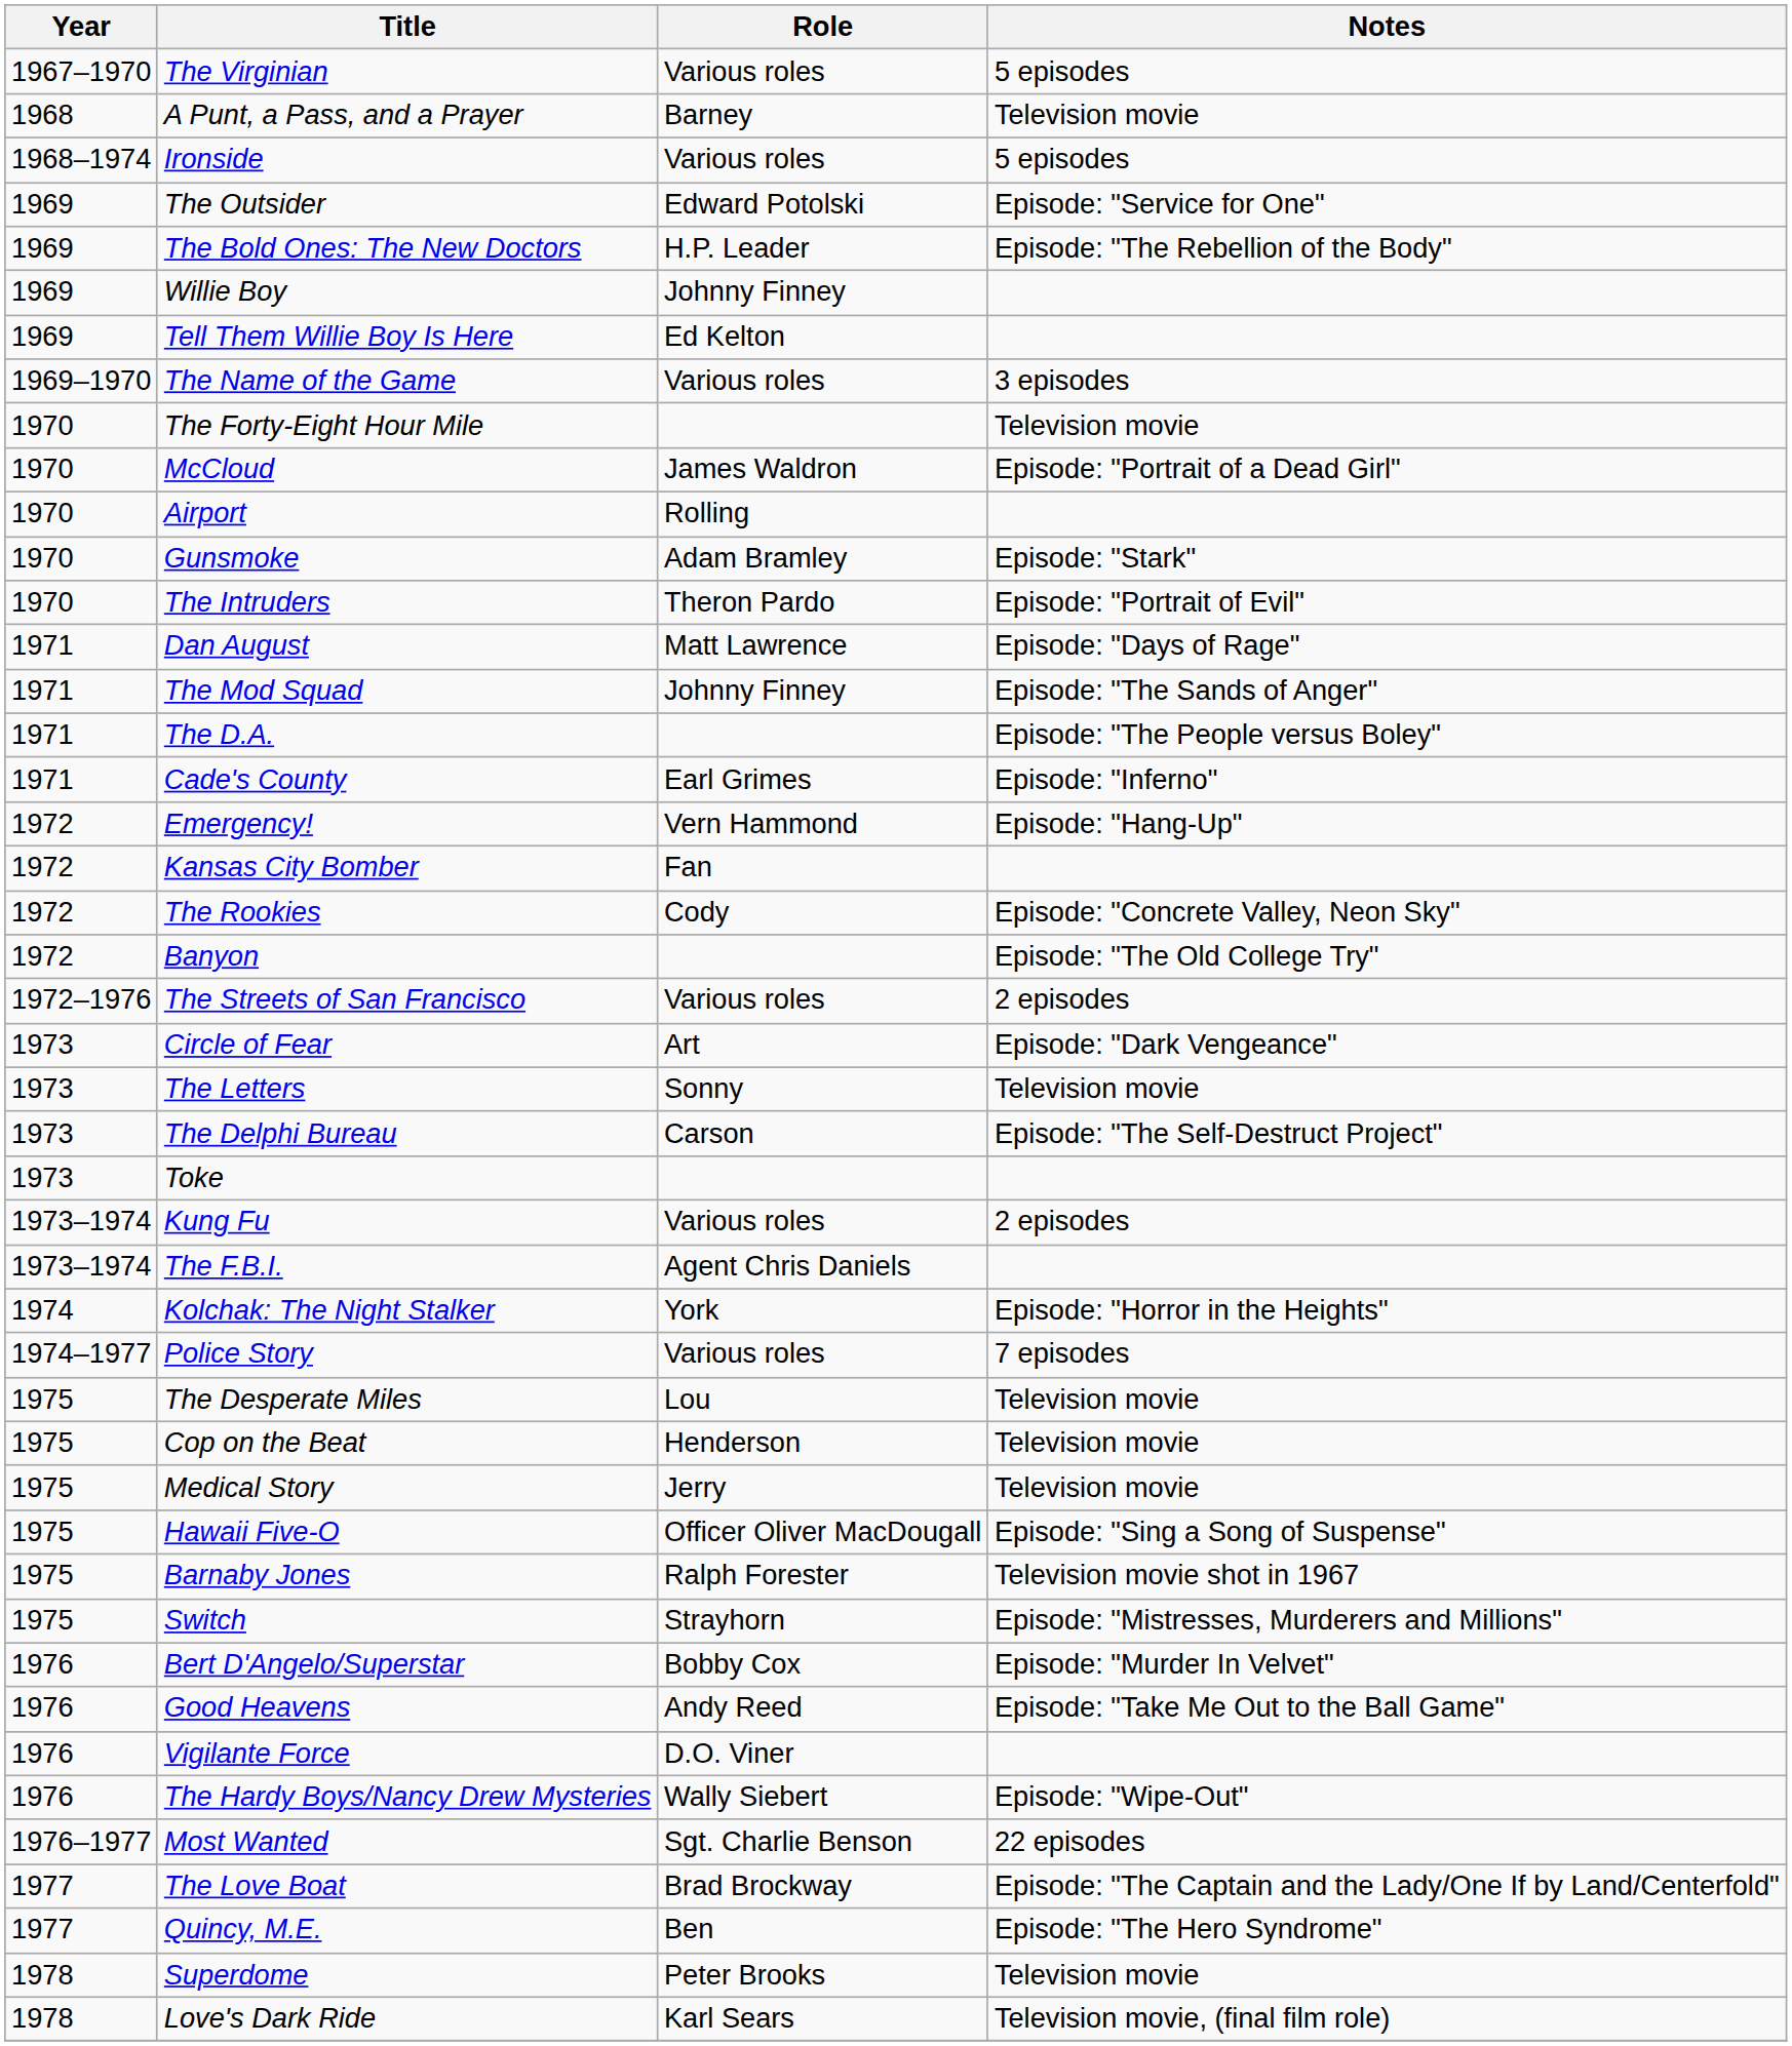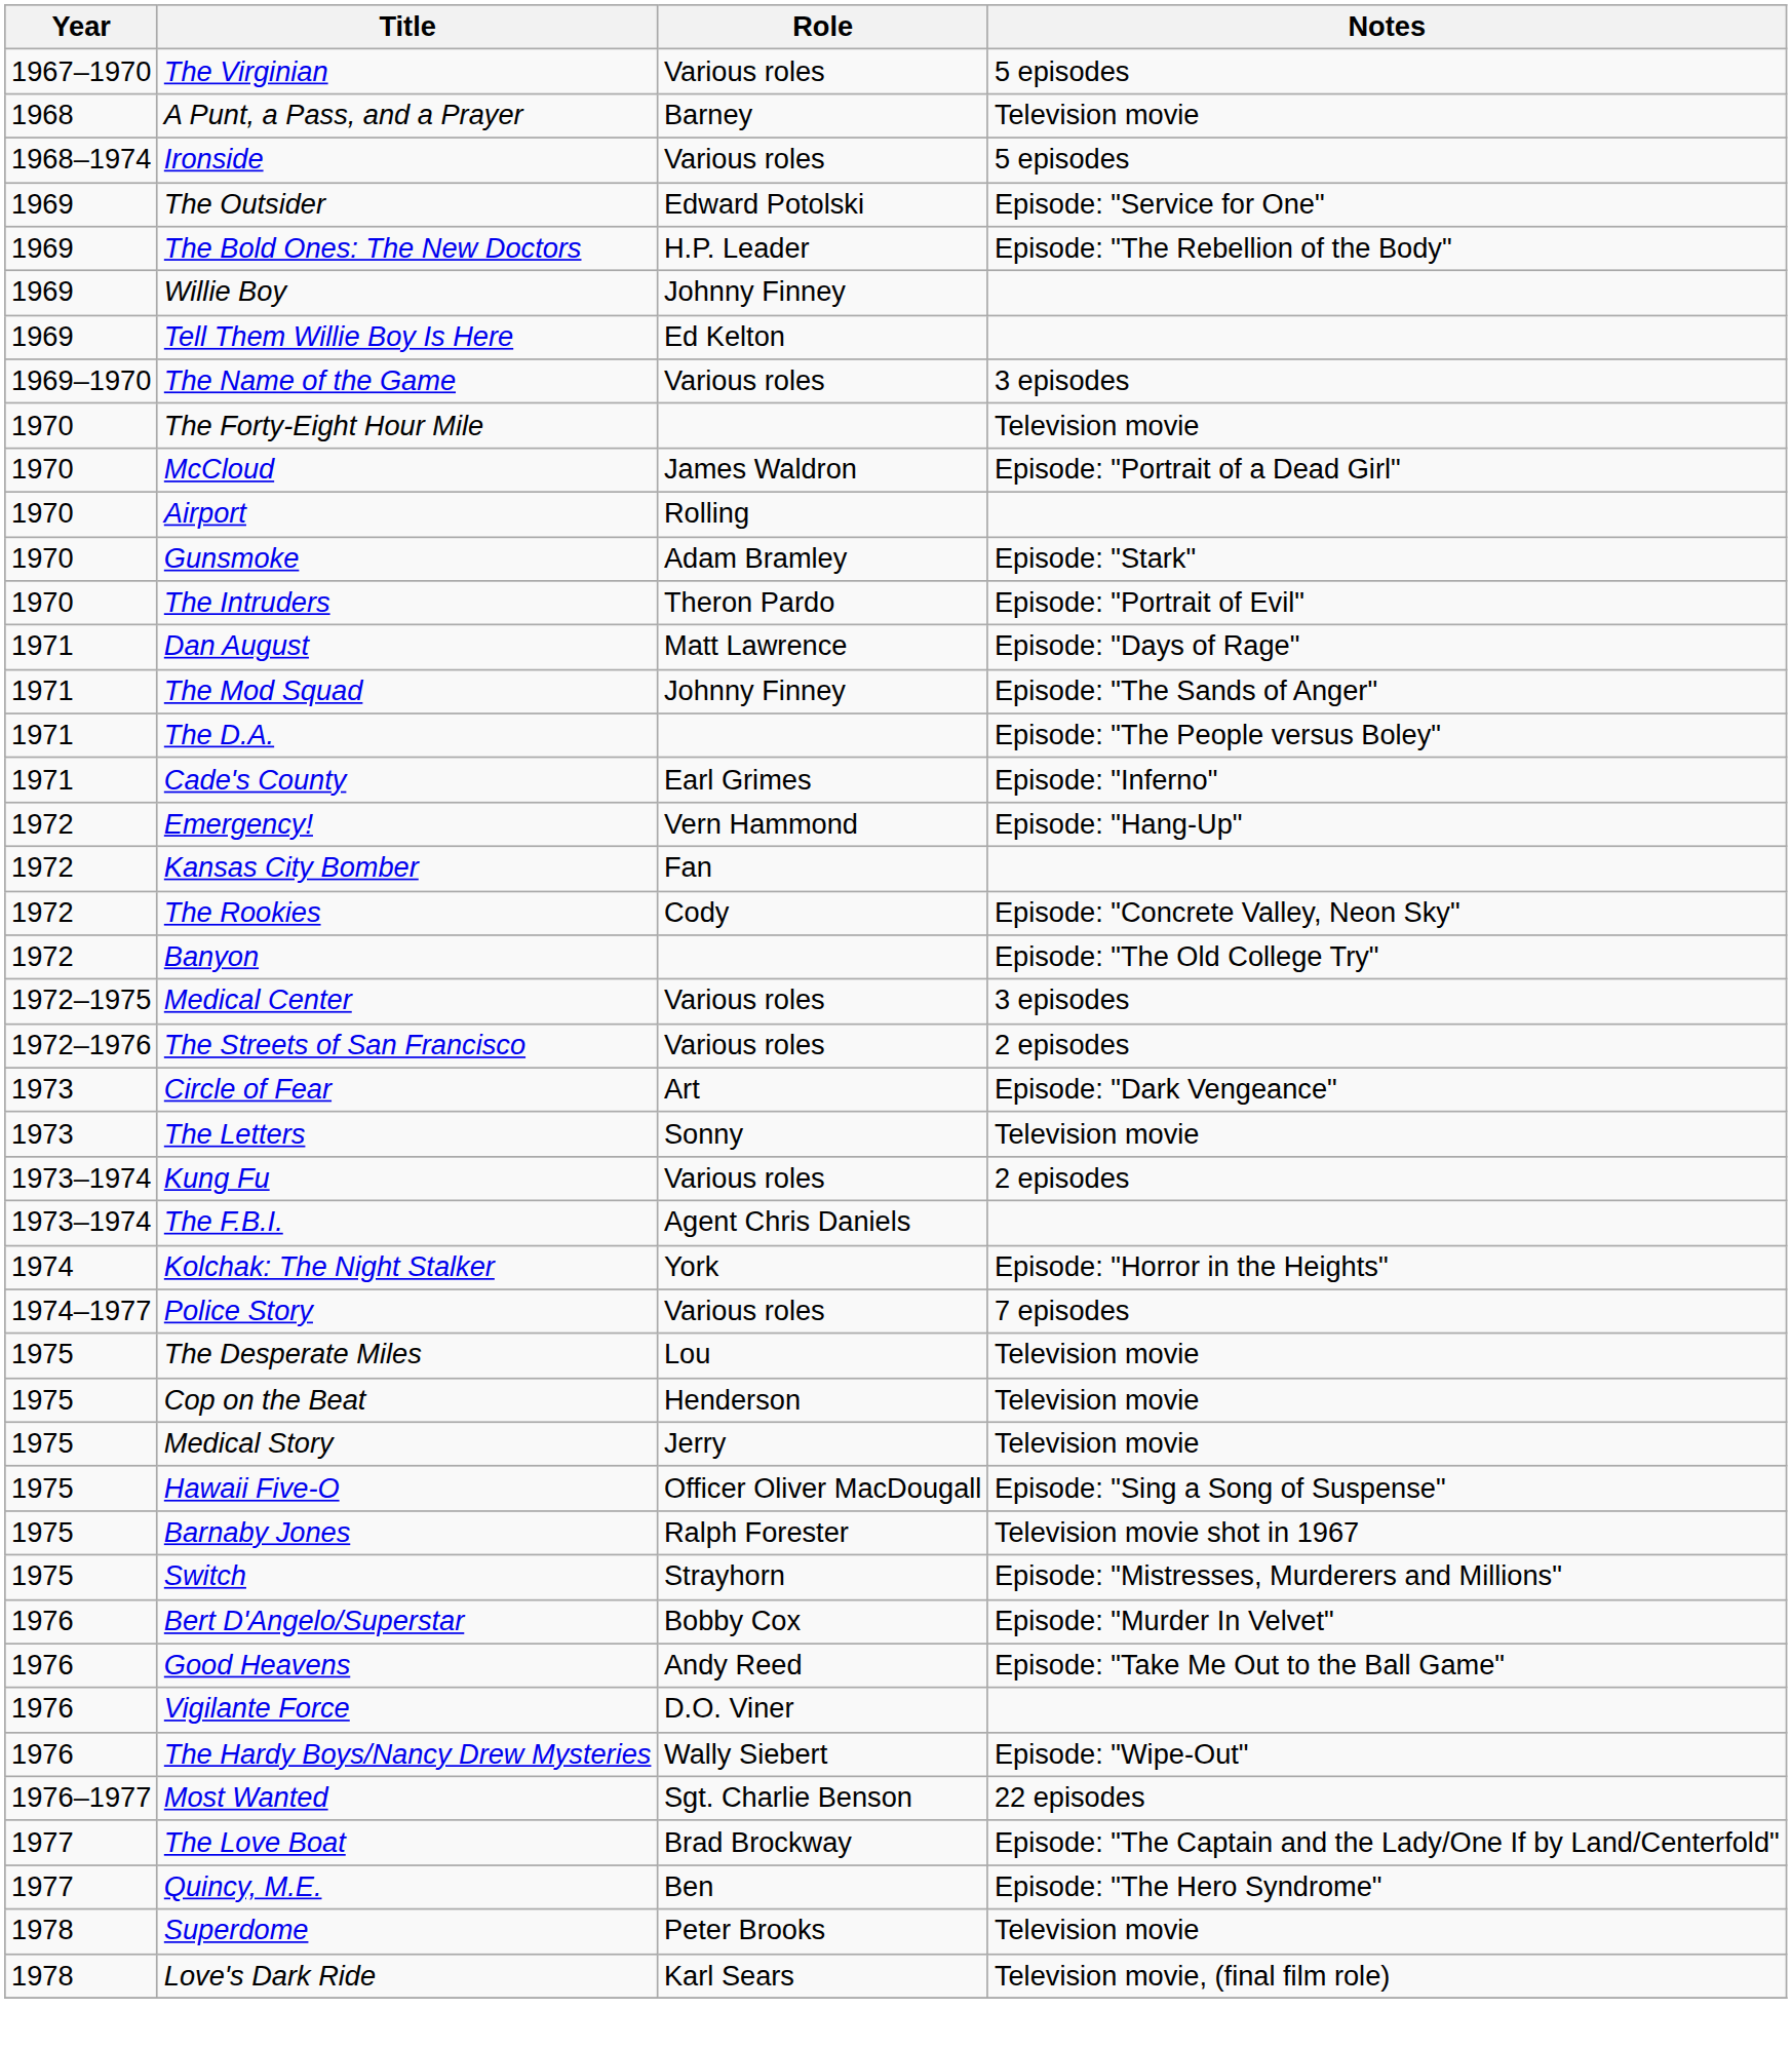 <table class="wikitable sortable">
 <tr>
 <th>Year</th>
 <th>Title</th>
 <th>Role</th>
 <th class="unsortable">Notes</th>
 </tr>
 <tr>
 <td>1967–1970</td>
 <td><em><a href='#'>The Virginian</a></em></td>
 <td>Various roles</td>
 <td>5 episodes</td>
 </tr>
 <tr>
 <td>1968</td>
 <td><em>A Punt, a Pass, and a Prayer</em></td>
 <td>Barney</td>
 <td>Television movie</td>
 </tr>
 <tr>
 <td>1968–1974</td>
 <td><em><a href='#'>Ironside</a></em></td>
 <td>Various roles</td>
 <td>5 episodes</td>
 </tr>
 <tr>
 <td>1969</td>
 <td><em>The Outsider</em></td>
 <td>Edward Potolski</td>
 <td>Episode: "Service for One"</td>
 </tr>
 <tr>
 <td>1969</td>
 <td><em><a href='#'>The Bold Ones: The New Doctors</a></em></td>
 <td>H.P. Leader</td>
 <td>Episode: "The Rebellion of the Body"</td>
 </tr>
 <tr>
 <td>1969</td>
 <td><em>Willie Boy</em></td>
 <td>Johnny Finney</td>
 <td></td>
 </tr>
 <tr>
 <td>1969</td>
 <td><em><a href='#'>Tell Them Willie Boy Is Here</a></em></td>
 <td>Ed Kelton</td>
 <td></td>
 </tr>
 <tr>
 <td>1969–1970</td>
 <td><em><a href='#'>The Name of the Game</a></em></td>
 <td>Various roles</td>
 <td>3 episodes</td>
 </tr>
 <tr>
 <td>1970</td>
 <td><em>The Forty-Eight Hour Mile </em></td>
 <td></td>
 <td>Television movie</td>
 </tr>
 <tr>
 <td>1970</td>
 <td><em><a href='#'>McCloud</a></em></td>
 <td>James Waldron</td>
 <td>Episode: "Portrait of a Dead Girl"</td>
 </tr>
 <tr>
 <td>1970</td>
 <td><em><a href='#'>Airport</a></em></td>
 <td>Rolling</td>
 <td></td>
 </tr>
 <tr>
 <td>1970</td>
 <td><em><a href='#'>Gunsmoke</a></em></td>
 <td>Adam Bramley</td>
 <td>Episode: "Stark"</td>
 </tr>
 <tr>
 <td>1970</td>
 <td><em><a href='#'>The Intruders</a></em></td>
 <td>Theron Pardo</td>
 <td>Episode: "Portrait of Evil"</td>
 </tr>
 <tr>
 <td>1971</td>
 <td><em><a href='#'>Dan August</a></em></td>
 <td>Matt Lawrence</td>
 <td>Episode: "Days of Rage"</td>
 </tr>
 <tr>
 <td>1971</td>
 <td><em><a href='#'>The Mod Squad</a></em></td>
 <td>Johnny Finney</td>
 <td>Episode: "The Sands of Anger"</td>
 </tr>
 <tr>
 <td>1971</td>
 <td><em><a href='#'>The D.A.</a></em></td>
 <td></td>
 <td>Episode: "The People versus Boley"</td>
 </tr>
 <tr>
 <td>1971</td>
 <td><em><a href='#'>Cade's County</a></em></td>
 <td>Earl Grimes</td>
 <td>Episode: "Inferno"</td>
 </tr>
 <tr>
 <td>1972</td>
 <td><em><a href='#'>Emergency!</a></em></td>
 <td>Vern Hammond</td>
 <td>Episode: "Hang-Up"</td>
 </tr>
 <tr>
 <td>1972</td>
 <td><em><a href='#'>Kansas City Bomber</a></em></td>
 <td>Fan</td>
 <td></td>
 </tr>
 <tr>
 <td>1972</td>
 <td><em><a href='#'>The Rookies</a></em></td>
 <td>Cody</td>
 <td>Episode: "Concrete Valley, Neon Sky"</td>
 </tr>
 <tr>
 <td>1972</td>
 <td><em><a href='#'>Banyon</a></em></td>
 <td></td>
 <td>Episode: "The Old College Try"</td>
 </tr>
 <tr>
+<td>1972–1975</td>
+<td><em><a href='#'>Medical Center</a></em></td>
+<td>Various roles</td>
+<td>3 episodes</td>
+</tr>
+<tr>
 <td>1972–1976</td>
 <td><em><a href='#'>The Streets of San Francisco</a></em></td>
 <td>Various roles</td>
 <td>2 episodes</td>
 </tr>
 <tr>
 <td>1973</td>
 <td><em><a href='#'>Circle of Fear</a></em></td>
 <td>Art</td>
 <td>Episode: "Dark Vengeance"</td>
 </tr>
 <tr>
 <td>1973</td>
 <td><em><a href='#'>The Letters</a></em></td>
 <td>Sonny</td>
 <td>Television movie</td>
-</tr>
-<tr>
-<td>1973</td>
-<td><em><a href='#'>The Delphi Bureau</a></em></td>
-<td>Carson</td>
-<td>Episode: "The Self-Destruct Project"</td>
-</tr>
-<tr>
-<td>1973</td>
-<td><em>Toke</em></td>
-<td></td>
-<td></td>
 </tr>
 <tr>
 <td>1973–1974</td>
 <td><em><a href='#'>Kung Fu</a></em></td>
 <td>Various roles</td>
 <td>2 episodes</td>
 </tr>
 <tr>
 <td>1973–1974</td>
 <td><em><a href='#'>The F.B.I.</a></em></td>
 <td>Agent Chris Daniels</td>
 <td></td>
 </tr>
 <tr>
 <td>1974</td>
 <td><em><a href='#'>Kolchak: The Night Stalker</a></em></td>
 <td>York</td>
 <td>Episode: "Horror in the Heights"</td>
 </tr>
 <tr>
 <td>1974–1977</td>
 <td><em><a href='#'>Police Story</a></em></td>
 <td>Various roles</td>
 <td>7 episodes</td>
 </tr>
 <tr>
 <td>1975</td>
 <td><em>The Desperate Miles</em></td>
 <td>Lou</td>
 <td>Television movie</td>
 </tr>
 <tr>
 <td>1975</td>
 <td><em>Cop on the Beat</em></td>
 <td>Henderson</td>
 <td>Television movie</td>
 </tr>
 <tr>
 <td>1975</td>
 <td><em>Medical Story</em></td>
 <td>Jerry</td>
 <td>Television movie</td>
 </tr>
 <tr>
 <td>1975</td>
 <td><em><a href='#'>Hawaii Five-O</a></em></td>
 <td>Officer Oliver MacDougall</td>
 <td>Episode: "Sing a Song of Suspense"</td>
 </tr>
 <tr>
 <td>1975</td>
 <td><em><a href='#'>Barnaby Jones</a></em></td>
 <td>Ralph Forester</td>
 <td>Television movie shot in 1967</td>
 </tr>
 <tr>
 <td>1975</td>
 <td><em><a href='#'>Switch</a></em></td>
 <td>Strayhorn</td>
 <td>Episode: "Mistresses, Murderers and Millions"</td>
 </tr>
 <tr>
 <td>1976</td>
 <td><em><a href='#'>Bert D'Angelo/Superstar</a></em></td>
 <td>Bobby Cox</td>
 <td>Episode: "Murder In Velvet"</td>
 </tr>
 <tr>
 <td>1976</td>
 <td><em><a href='#'>Good Heavens</a></em></td>
 <td>Andy Reed</td>
 <td>Episode: "Take Me Out to the Ball Game"</td>
 </tr>
 <tr>
 <td>1976</td>
 <td><em><a href='#'>Vigilante Force</a></em></td>
 <td>D.O. Viner</td>
 <td></td>
 </tr>
 <tr>
 <td>1976</td>
 <td><em><a href='#'>The Hardy Boys/Nancy Drew Mysteries</a></em></td>
 <td>Wally Siebert</td>
 <td>Episode: "Wipe-Out"</td>
 </tr>
 <tr>
 <td>1976–1977</td>
 <td><em><a href='#'>Most Wanted</a></em></td>
 <td>Sgt. Charlie Benson</td>
 <td>22 episodes</td>
 </tr>
 <tr>
 <td>1977</td>
 <td><em><a href='#'>The Love Boat</a></em></td>
 <td>Brad Brockway</td>
 <td>Episode: "The Captain and the Lady/One If by Land/Centerfold"</td>
 </tr>
 <tr>
 <td>1977</td>
 <td><em><a href='#'>Quincy, M.E.</a></em></td>
 <td>Ben</td>
 <td>Episode: "The Hero Syndrome"</td>
 </tr>
 <tr>
 <td>1978</td>
 <td><em><a href='#'>Superdome</a></em></td>
 <td>Peter Brooks</td>
 <td>Television movie</td>
 </tr>
 <tr>
 <td>1978</td>
 <td><em>Love's Dark Ride</em></td>
 <td>Karl Sears</td>
 <td>Television movie, (final film role)</td>
 </tr>
 <tr>
 </tr>
 </table>
